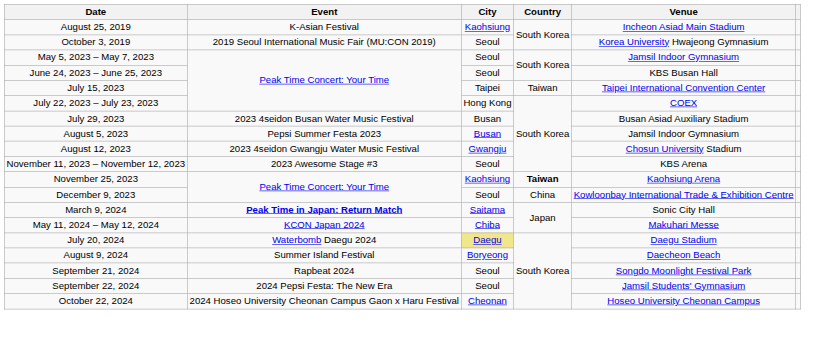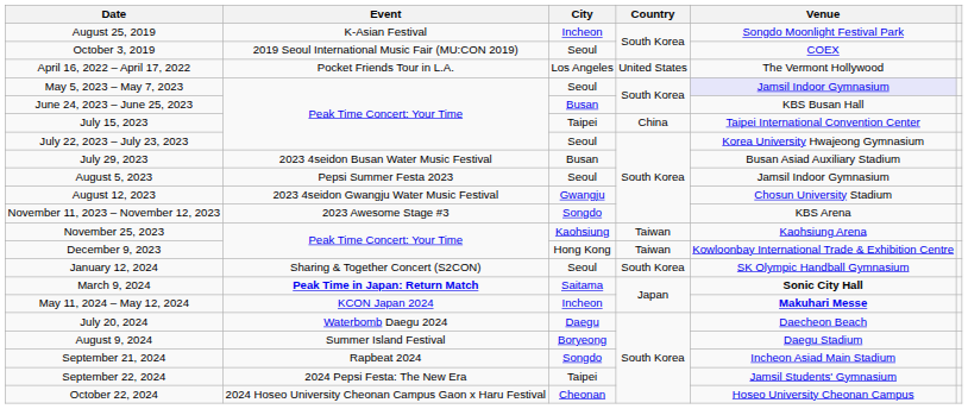 <table class="wikitable" style="text-align:center">
 <tr>
 <th>Date</th>
 <th>Event</th>
 <th>City</th>
 <th>Country</th>
 <th>Venue</th>
 <th></th>
 </tr>
 <tr>
 <td>August 25, 2019</td>
 <td>K-Asian Festival</td>
-<td><a href='#'>Kaohsiung</a></td>
+<td><a href='#'>Incheon</a></td>
 <td rowspan="2">South Korea</td>
-<td><a href='#'>Incheon Asiad Main Stadium</a></td>
+<td><a href='#'>Songdo Moonlight Festival Park</a></td>
 <td></td>
 </tr>
 <tr>
 <td>October 3, 2019</td>
 <td>2019 Seoul International Music Fair (MU:CON 2019)</td>
 <td>Seoul</td>
-<td><a href='#'>Korea University</a> Hwajeong Gymnasium</td>
+<td><a href='#'>COEX</a></td>
+<td></td>
+</tr>
+<tr>
+<td>April 16, 2022 – April 17, 2022</td>
+<td>Pocket Friends Tour in L.A.</td>
+<td>Los Angeles</td>
+<td>United States</td>
+<td>The Vermont Hollywood</td>
 <td></td>
 </tr>
 <tr>
 <td>May 5, 2023 – May 7, 2023</td>
 <td rowspan="4"><a href='#'>Peak Time Concert: Your Time</a></td>
 <td>Seoul</td>
 <td rowspan="2">South Korea</td>
-<td><a href='#'>Jamsil Indoor Gymnasium</a></td>
+<td style="background: lavender;"><a href='#'>Jamsil Indoor Gymnasium</a></td>
 <td></td>
 </tr>
 <tr>
 <td>June 24, 2023 – June 25, 2023</td>
-<td>Seoul</td>
+<td><a href='#'>Busan</a></td>
 <td>KBS Busan Hall</td>
 <td></td>
 </tr>
 <tr>
 <td>July 15, 2023</td>
 <td>Taipei</td>
-<td>Taiwan</td>
+<td>China</td>
 <td><a href='#'>Taipei International Convention Center</a></td>
 <td></td>
 </tr>
 <tr>
 <td>July 22, 2023 – July 23, 2023</td>
-<td>Hong Kong</td>
+<td>Seoul</td>
 <td rowspan="5">South Korea</td>
-<td><a href='#'>COEX</a></td>
+<td><a href='#'>Korea University</a> Hwajeong Gymnasium</td>
 <td></td>
 </tr>
 <tr>
 <td>July 29, 2023</td>
 <td>2023 4seidon Busan Water Music Festival</td>
 <td>Busan</td>
 <td>Busan Asiad Auxiliary Stadium</td>
 <td></td>
 </tr>
 <tr>
 <td>August 5, 2023</td>
 <td>Pepsi Summer Festa 2023</td>
-<td><a href='#'>Busan</a></td>
+<td>Seoul</td>
 <td>Jamsil Indoor Gymnasium</td>
 <td></td>
 </tr>
 <tr>
 <td>August 12, 2023</td>
 <td>2023 4seidon Gwangju Water Music Festival</td>
 <td><a href='#'>Gwangju</a></td>
 <td><a href='#'>Chosun University</a> Stadium</td>
 <td></td>
 </tr>
 <tr>
 <td>November 11, 2023 – November 12, 2023</td>
 <td>2023 Awesome Stage #3</td>
-<td>Seoul</td>
+<td><a href='#'>Songdo</a></td>
 <td>KBS Arena</td>
 <td></td>
 </tr>
 <tr>
 <td>November 25, 2023</td>
 <td rowspan="2"><a href='#'>Peak Time Concert: Your Time</a></td>
 <td><a href='#'>Kaohsiung</a></td>
-<td><strong>Taiwan</strong></td>
+<td>Taiwan</td>
 <td><a href='#'>Kaohsiung Arena</a></td>
 <td></td>
 </tr>
 <tr>
 <td>December 9, 2023</td>
+<td>Hong Kong</td>
+<td>Taiwan</td>
+<td><a href='#'>Kowloonbay International Trade & Exhibition Centre</a></td>
+<td></td>
+</tr>
+<tr>
+<td>January 12, 2024</td>
+<td>Sharing & Together Concert (S2CON)</td>
 <td>Seoul</td>
-<td>China</td>
-<td><a href='#'>Kowloonbay International Trade & Exhibition Centre</a></td>
+<td>South Korea</td>
+<td><a href='#'>SK Olympic Handball Gymnasium</a></td>
 <td></td>
 </tr>
 <tr>
 <td>March 9, 2024</td>
 <td><strong><a href='#'>Peak Time in Japan: Return Match</a></strong></td>
 <td><a href='#'>Saitama</a></td>
 <td rowspan="2">Japan</td>
-<td>Sonic City Hall</td>
+<td><strong>Sonic City Hall</strong></td>
 <td></td>
 </tr>
 <tr>
 <td>May 11, 2024 – May 12, 2024</td>
 <td><a href='#'>KCON Japan 2024</a></td>
-<td><a href='#'>Chiba</a></td>
-<td><a href='#'>Makuhari Messe</a></td>
+<td><a href='#'>Incheon</a></td>
+<td><strong><a href='#'>Makuhari Messe</a></strong></td>
 <td></td>
 </tr>
 <tr>
 <td>July 20, 2024</td>
 <td><a href='#'>Waterbomb</a> Daegu 2024</td>
-<td style="background: khaki;"><a href='#'>Daegu</a></td>
+<td><a href='#'>Daegu</a></td>
 <td rowspan="5">South Korea</td>
-<td><a href='#'>Daegu Stadium</a></td>
+<td><a href='#'>Daecheon Beach</a></td>
 <td></td>
 </tr>
 <tr>
 <td>August 9, 2024</td>
 <td>Summer Island Festival</td>
 <td><a href='#'>Boryeong</a></td>
-<td><a href='#'>Daecheon Beach</a></td>
+<td><a href='#'>Daegu Stadium</a></td>
 <td></td>
 </tr>
 <tr>
 <td>September 21, 2024</td>
 <td>Rapbeat 2024</td>
-<td>Seoul</td>
-<td><a href='#'>Songdo Moonlight Festival Park</a></td>
+<td><a href='#'>Songdo</a></td>
+<td><a href='#'>Incheon Asiad Main Stadium</a></td>
 <td></td>
 </tr>
 <tr>
 <td>September 22, 2024</td>
 <td>2024 Pepsi Festa: The New Era</td>
-<td>Seoul</td>
+<td>Taipei</td>
 <td><a href='#'>Jamsil Students' Gymnasium</a></td>
 <td></td>
 </tr>
 <tr>
 <td>October 22, 2024</td>
 <td>2024 Hoseo University Cheonan Campus Gaon x Haru Festival</td>
 <td><a href='#'>Cheonan</a></td>
 <td><a href='#'>Hoseo University Cheonan Campus</a></td>
 <td></td>
 </tr>
 </table>
